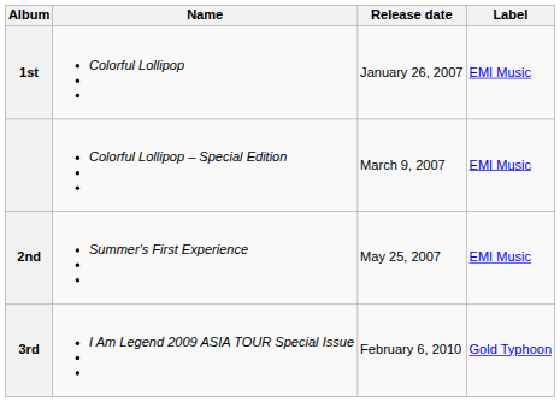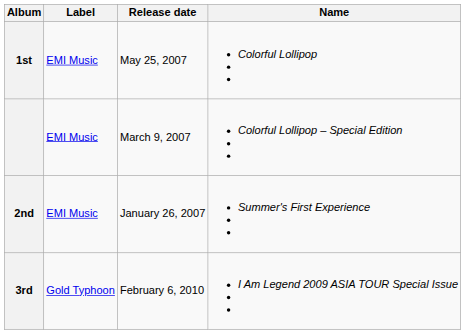 <table class="wikitable">
 <tr>
 <th>Album</th>
+<th>Label</th>
+<th>Release date</th>
 <th>Name</th>
-<th>Release date</th>
-<th>Label</th>
 </tr>
 <tr>
 <th>1st</th>
+<td><a href='#'>EMI Music</a></td>
+<td>May 25, 2007</td>
 <td><br><ul><li><em>Colorful Lollipop</em></li><li></li><li></li></ul></td>
-<td>January 26, 2007</td>
-<td><a href='#'>EMI Music</a></td>
 </tr>
 <tr>
 <th></th>
+<td><a href='#'>EMI Music</a></td>
+<td>March 9, 2007</td>
 <td><br><ul><li><em>Colorful Lollipop – Special Edition</em></li><li></li><li></li></ul></td>
-<td>March 9, 2007</td>
-<td><a href='#'>EMI Music</a></td>
 </tr>
 <tr>
 <th>2nd</th>
+<td><a href='#'>EMI Music</a></td>
+<td>January 26, 2007</td>
 <td><br><ul><li><em>Summer's First Experience</em></li><li></li><li></li></ul></td>
-<td>May 25, 2007</td>
-<td><a href='#'>EMI Music</a></td>
 </tr>
 <tr>
 <th>3rd</th>
+<td><a href='#'>Gold Typhoon</a></td>
+<td>February 6, 2010</td>
 <td><br><ul><li><em>I Am Legend 2009 ASIA TOUR Special Issue</em></li><li></li><li></li></ul></td>
-<td>February 6, 2010</td>
-<td><a href='#'>Gold Typhoon</a></td>
 </tr>
 </table>
